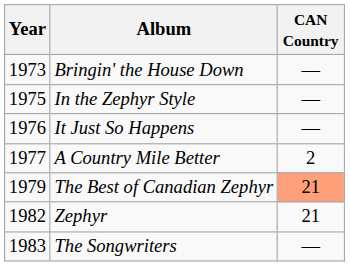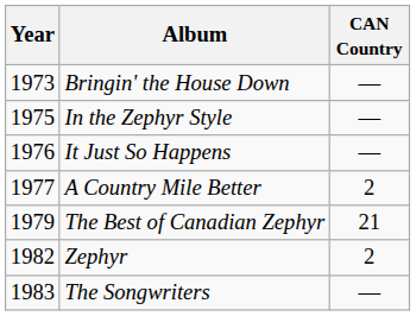 <table class="wikitable">
 <tr>
 <th>Year</th>
 <th>Album</th>
 <th width="50"><small>CAN Country</small></th>
 </tr>
 <tr>
 <td>1973</td>
 <td><em>Bringin' the House Down</em></td>
 <td align="center">—</td>
 </tr>
 <tr>
 <td>1975</td>
 <td><em>In the Zephyr Style</em></td>
 <td align="center">—</td>
 </tr>
 <tr>
 <td>1976</td>
 <td><em>It Just So Happens</em></td>
 <td align="center">—</td>
 </tr>
 <tr>
 <td>1977</td>
 <td><em>A Country Mile Better</em></td>
 <td align="center">2</td>
 </tr>
 <tr>
 <td>1979</td>
 <td><em>The Best of Canadian Zephyr</em></td>
-<td align="center" style="background: lightsalmon;">21</td>
+<td align="center">21</td>
 </tr>
 <tr>
 <td>1982</td>
 <td><em>Zephyr</em></td>
-<td align="center">21</td>
+<td align="center">2</td>
 </tr>
 <tr>
 <td>1983</td>
 <td><em>The Songwriters</em></td>
 <td align="center">—</td>
 </tr>
 </table>
